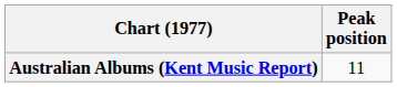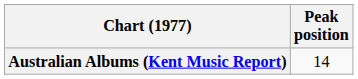 <table class="wikitable plainrowheaders" style="text-align:center">
 <tr>
 <th scope="col">Chart (1977)</th>
 <th scope="col">Peak<br>position</th>
 </tr>
 <tr>
 <th scope="row">Australian Albums (<a href='#'>Kent Music Report</a>)</th>
-<td>11</td>
+<td>14</td>
 </tr>
 </table>
